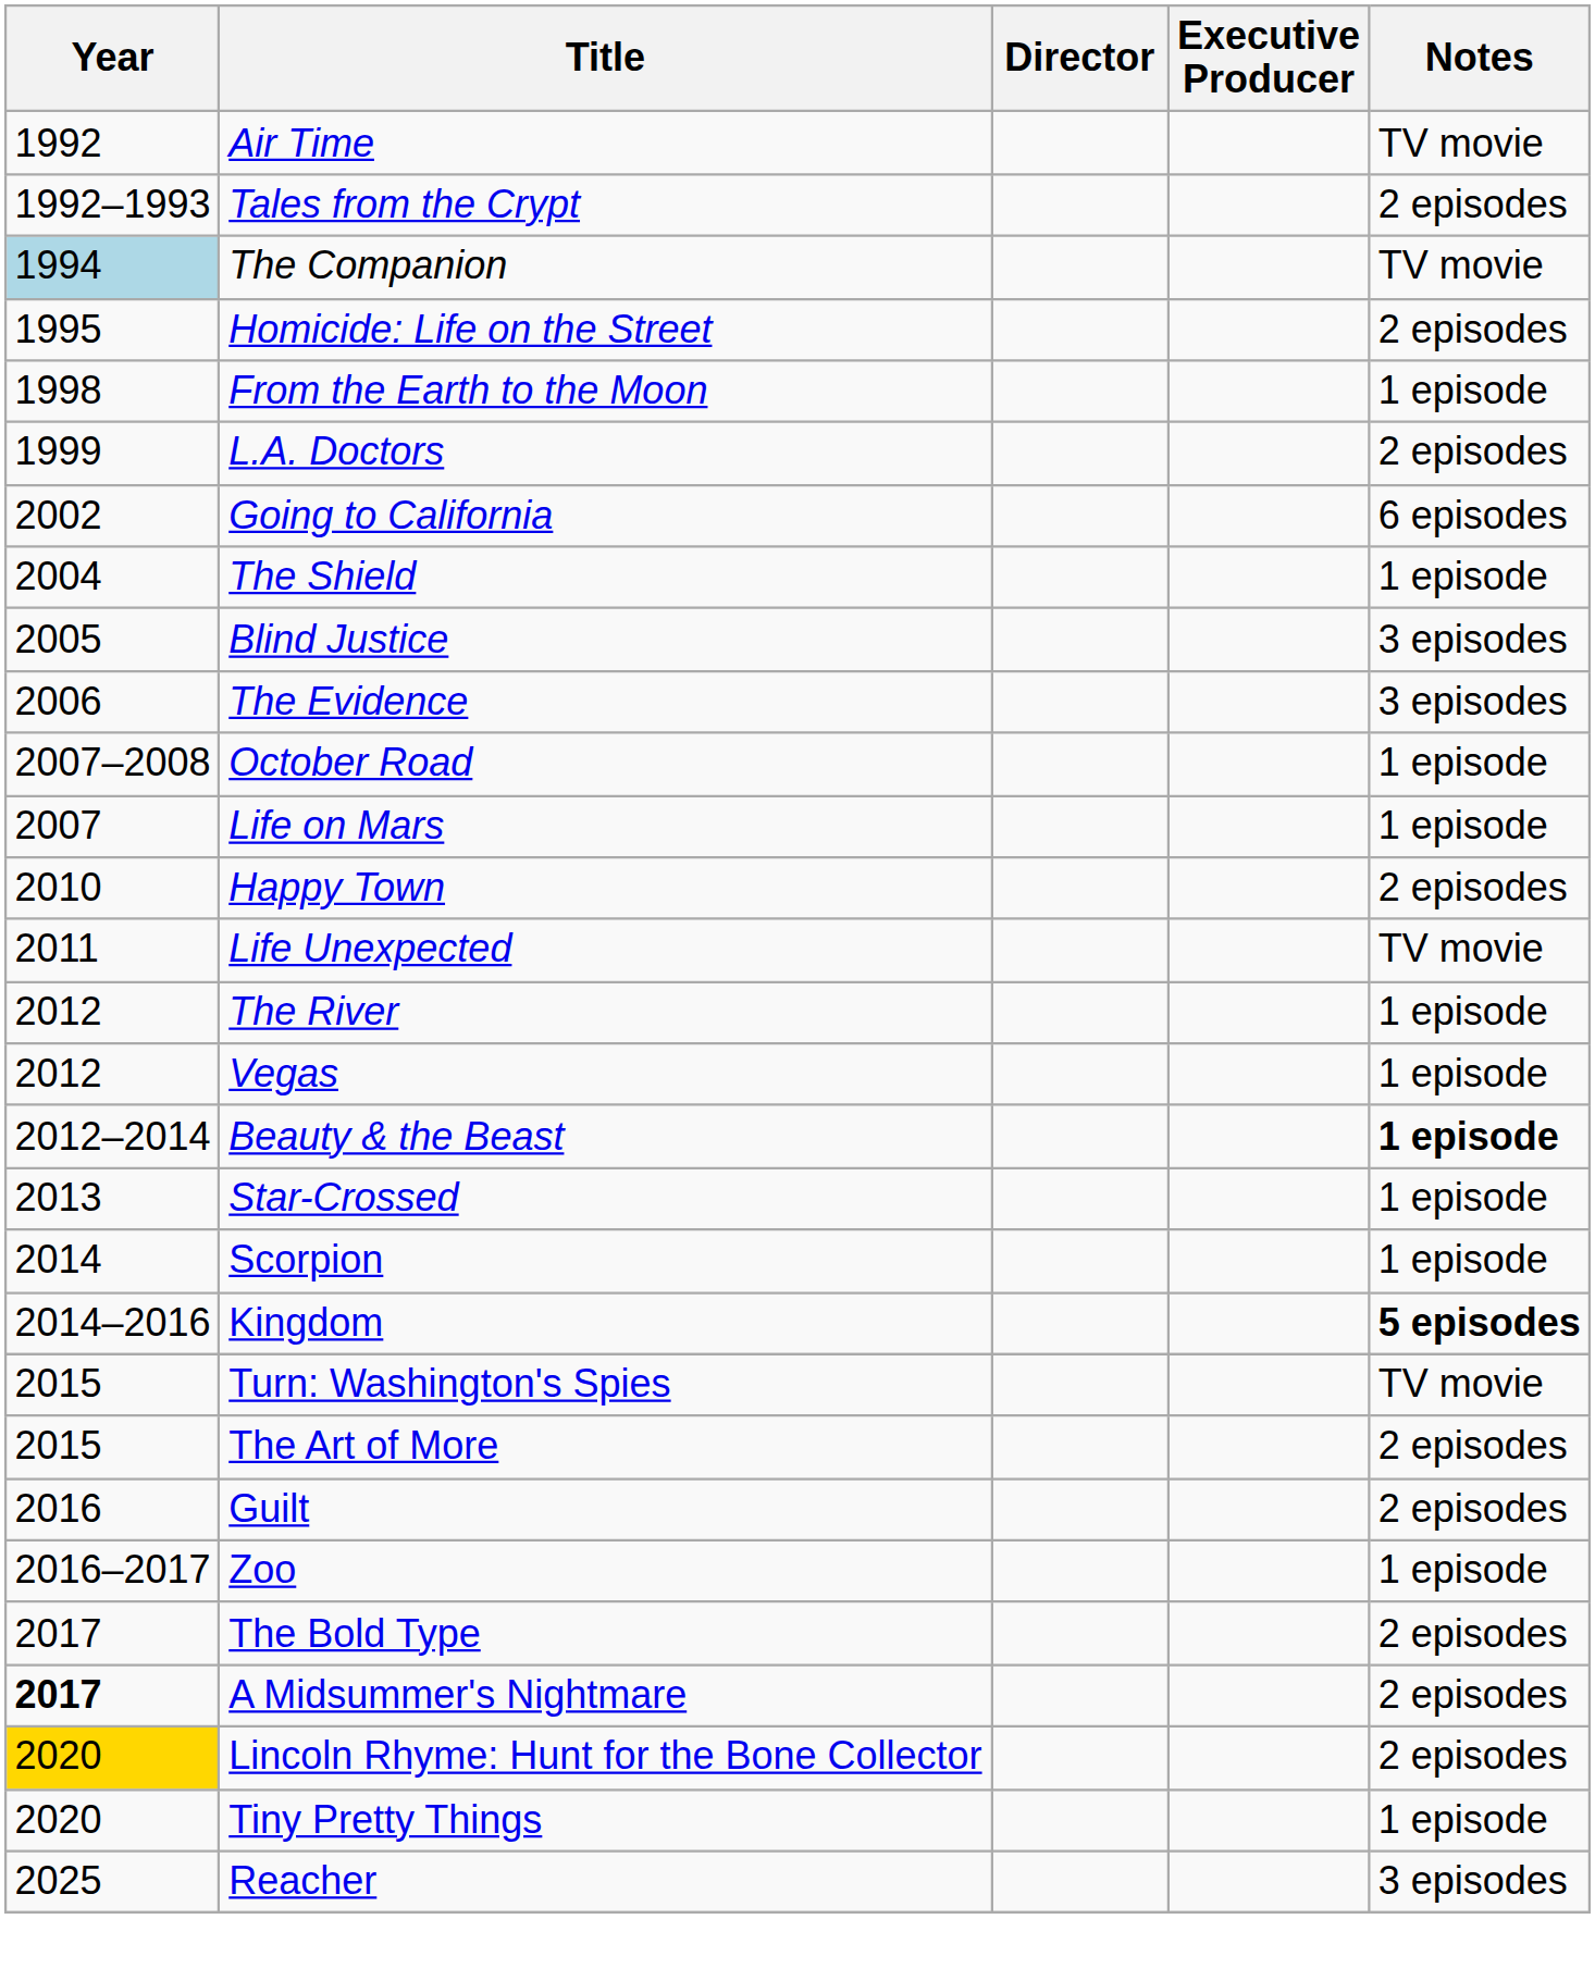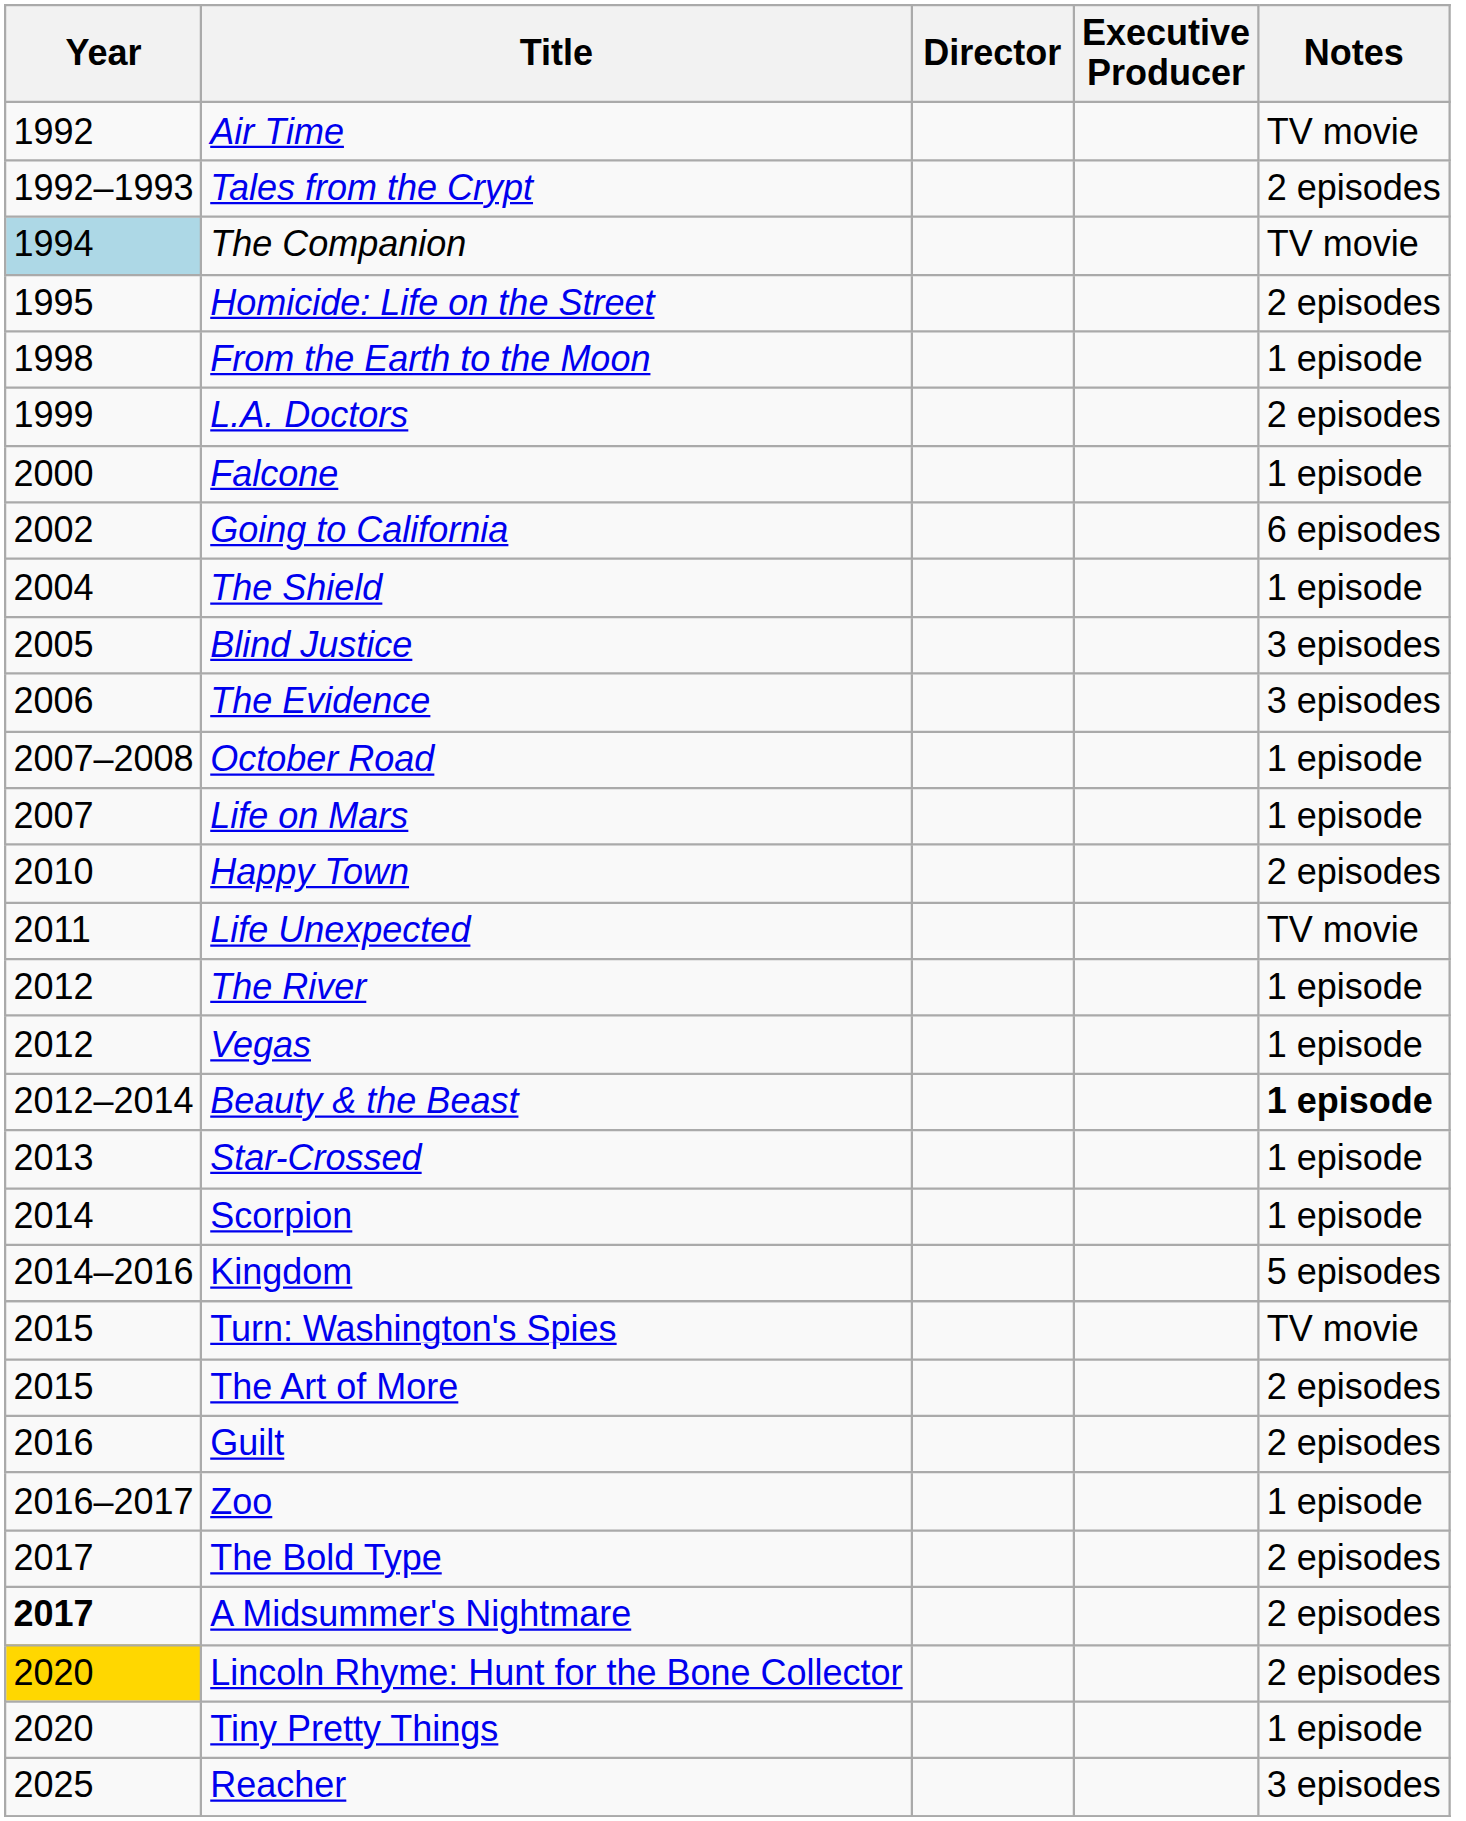 <table class="wikitable">
 <tr>
 <th>Year</th>
 <th>Title</th>
 <th width=65>Director</th>
 <th width=65>Executive Producer</th>
 <th>Notes</th>
 </tr>
 <tr>
 <td>1992</td>
 <td><em><a href='#'>Air Time</a></em></td>
 <td></td>
 <td></td>
 <td>TV movie</td>
 </tr>
 <tr>
 <td>1992–1993</td>
 <td><em><a href='#'>Tales from the Crypt</a></em></td>
 <td></td>
 <td></td>
 <td>2 episodes</td>
 </tr>
 <tr>
 <td style="background: lightblue;">1994</td>
 <td><em>The Companion</em></td>
 <td></td>
 <td></td>
 <td>TV movie</td>
 </tr>
 <tr>
 <td>1995</td>
 <td><em><a href='#'>Homicide: Life on the Street</a></em></td>
 <td></td>
 <td></td>
 <td>2 episodes</td>
 </tr>
 <tr>
 <td>1998</td>
 <td><em><a href='#'>From the Earth to the Moon</a></em></td>
 <td></td>
 <td></td>
 <td>1 episode</td>
 </tr>
 <tr>
 <td>1999</td>
 <td><em><a href='#'>L.A. Doctors</a></em></td>
 <td></td>
 <td></td>
 <td>2 episodes</td>
+</tr>
+<tr>
+<td>2000</td>
+<td><em><a href='#'>Falcone</a></em></td>
+<td></td>
+<td></td>
+<td>1 episode</td>
 </tr>
 <tr>
 <td>2002</td>
 <td><em><a href='#'>Going to California</a></em></td>
 <td></td>
 <td></td>
 <td>6 episodes</td>
 </tr>
 <tr>
 <td>2004</td>
 <td><em><a href='#'>The Shield</a></em></td>
 <td></td>
 <td></td>
 <td>1 episode</td>
 </tr>
 <tr>
 <td>2005</td>
 <td><em><a href='#'>Blind Justice</a></em></td>
 <td></td>
 <td></td>
 <td>3 episodes</td>
 </tr>
 <tr>
 <td>2006</td>
 <td><em><a href='#'>The Evidence</a></em></td>
 <td></td>
 <td></td>
 <td>3 episodes</td>
 </tr>
 <tr>
 <td>2007–2008</td>
 <td><em><a href='#'>October Road</a></em></td>
 <td></td>
 <td></td>
 <td>1 episode</td>
 </tr>
 <tr>
 <td>2007</td>
 <td><em><a href='#'>Life on Mars</a></em></td>
 <td></td>
 <td></td>
 <td>1 episode</td>
 </tr>
 <tr>
 <td>2010</td>
 <td><em><a href='#'>Happy Town</a></em></td>
 <td></td>
 <td></td>
 <td>2 episodes</td>
 </tr>
 <tr>
 <td>2011</td>
 <td><em><a href='#'>Life Unexpected</a></em></td>
 <td></td>
 <td></td>
 <td>TV movie</td>
 </tr>
 <tr>
 <td>2012</td>
 <td><em><a href='#'>The River</a></em></td>
 <td></td>
 <td></td>
 <td>1 episode</td>
 </tr>
 <tr>
 <td>2012</td>
 <td><em><a href='#'>Vegas</a></em></td>
 <td></td>
 <td></td>
 <td>1 episode</td>
 </tr>
 <tr>
 <td>2012–2014</td>
 <td><em><a href='#'>Beauty & the Beast</a></em></td>
 <td></td>
 <td></td>
 <td><strong>1 episode</strong></td>
 </tr>
 <tr>
 <td>2013</td>
 <td><em><a href='#'>Star-Crossed</a></td>
 <td></td>
 <td></td>
 <td>1 episode</td>
 </tr>
 <tr>
 <td>2014</td>
 <td></em><a href='#'>Scorpion</a><em></td>
 <td></td>
 <td></td>
 <td>1 episode</td>
 </tr>
 <tr>
 <td>2014–2016</td>
 <td></em><a href='#'>Kingdom</a><em></td>
 <td></td>
 <td></td>
-<td><strong>5 episodes</strong></td>
+<td>5 episodes</td>
 </tr>
 <tr>
 </tr>
 <tr>
 <td>2015</td>
 <td></em><a href='#'>Turn: Washington's Spies</a><em></td>
 <td></td>
 <td></td>
 <td>TV movie</td>
 </tr>
 <tr>
 <td>2015</td>
 <td></em><a href='#'>The Art of More</a><em></td>
 <td></td>
 <td></td>
 <td>2 episodes</td>
 </tr>
 <tr>
 <td>2016</td>
 <td></em><a href='#'>Guilt</a><em></td>
 <td></td>
 <td></td>
 <td>2 episodes</td>
 </tr>
 <tr>
 <td>2016–2017</td>
 <td></em><a href='#'>Zoo</a><em></td>
 <td></td>
 <td></td>
 <td>1 episode</td>
 </tr>
 <tr>
 <td>2017</td>
 <td></em><a href='#'>The Bold Type</a><em></td>
 <td></td>
 <td></td>
 <td>2 episodes</td>
 </tr>
 <tr>
 <td><strong>2017</strong></td>
 <td></em><a href='#'>A Midsummer's Nightmare</a><em></td>
 <td></td>
 <td></td>
 <td>2 episodes</td>
 </tr>
 <tr>
 <td style="background: gold;">2020</td>
 <td></em><a href='#'>Lincoln Rhyme: Hunt for the Bone Collector</a><em></td>
 <td></td>
 <td></td>
 <td>2 episodes</td>
 </tr>
 <tr>
 <td>2020</td>
 <td></em><a href='#'>Tiny Pretty Things</a><em></td>
 <td></td>
 <td></td>
 <td>1 episode</td>
 </tr>
 <tr>
 <td>2025</td>
 <td></em><a href='#'>Reacher</a><em></td>
 <td></td>
 <td></td>
 <td>3 episodes</td>
 </tr>
 <tr>
 </tr>
 </table>
